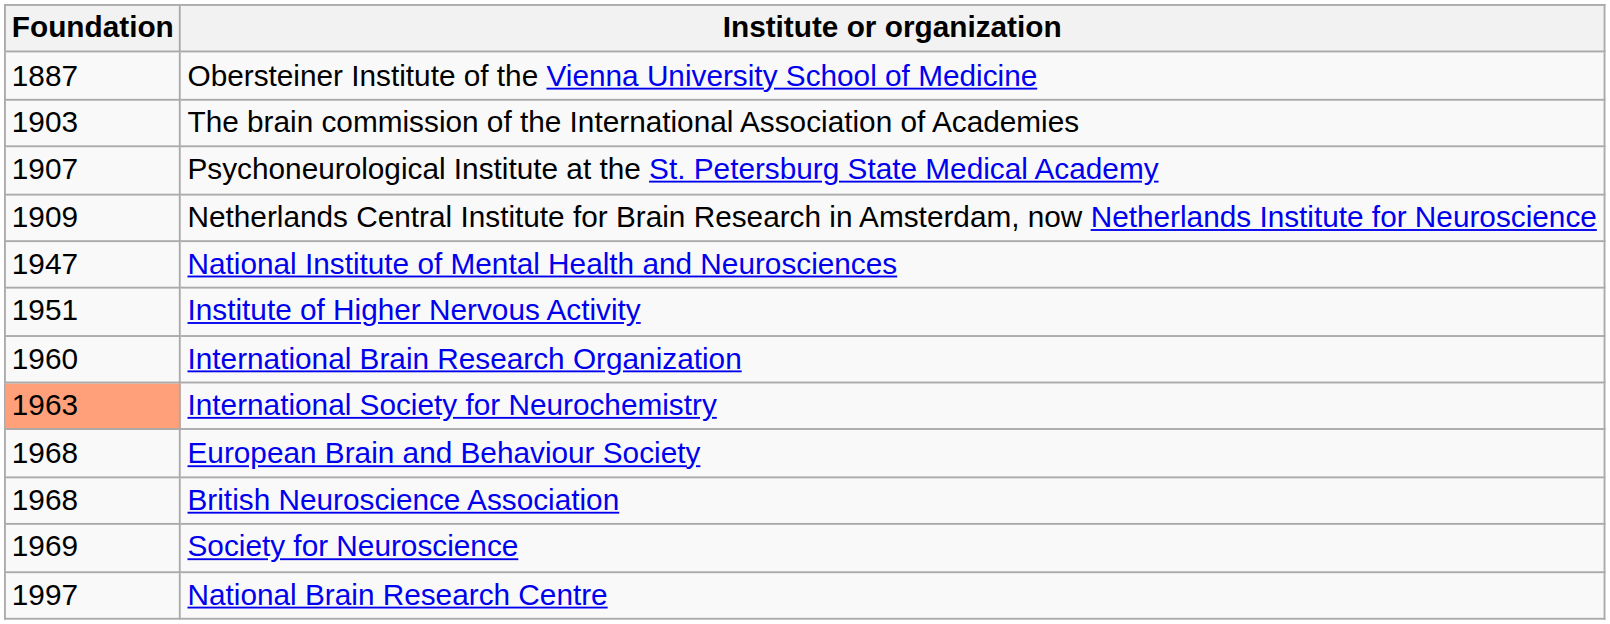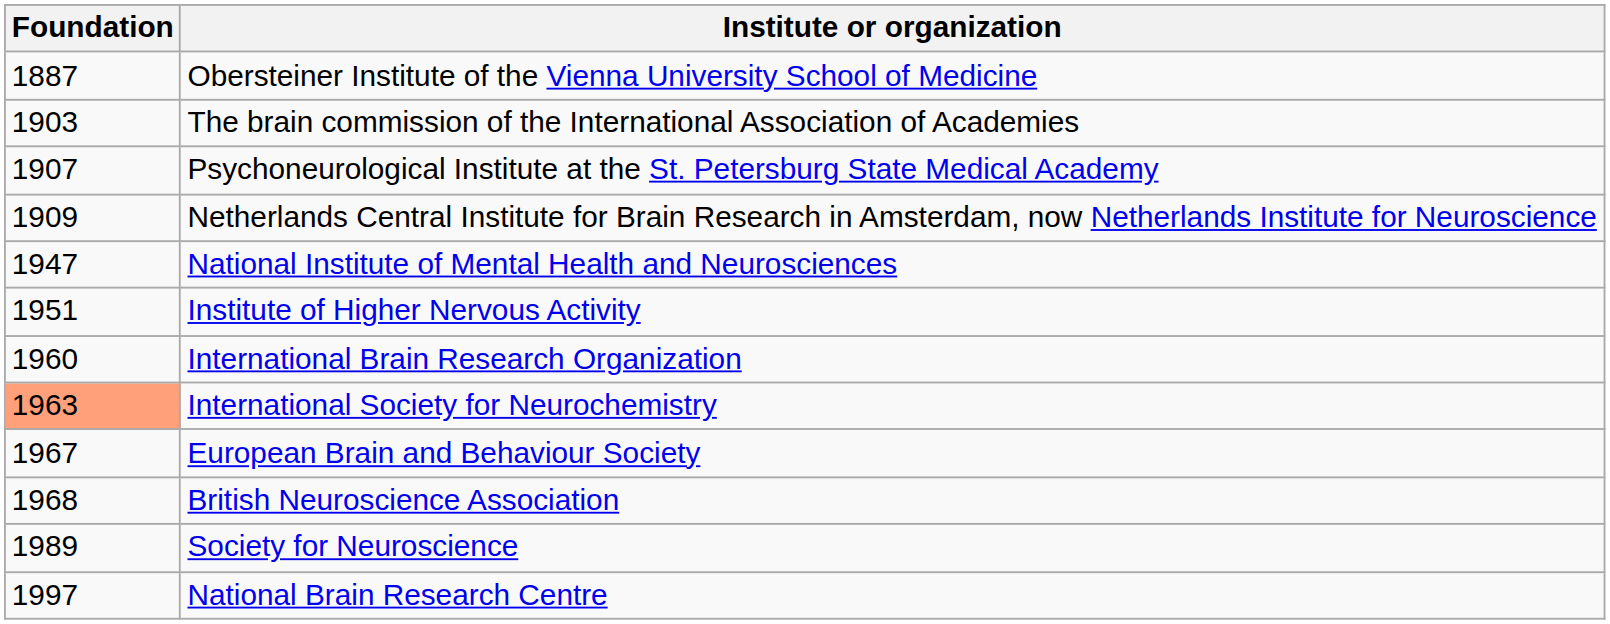 <table class="wikitable">
 <tr>
 <th>Foundation</th>
 <th>Institute or organization</th>
 </tr>
 <tr>
 <td>1887</td>
 <td>Obersteiner Institute of the <a href='#'>Vienna University School of Medicine</a></td>
 </tr>
 <tr>
 <td>1903</td>
 <td>The brain commission of the International Association of Academies</td>
 </tr>
 <tr>
 <td>1907</td>
 <td>Psychoneurological Institute at the <a href='#'>St. Petersburg State Medical Academy</a></td>
 </tr>
 <tr>
 <td>1909</td>
 <td>Netherlands Central Institute for Brain Research in Amsterdam, now <a href='#'>Netherlands Institute for Neuroscience</a></td>
 </tr>
 <tr>
 <td>1947</td>
 <td><a href='#'>National Institute of Mental Health and Neurosciences</a></td>
 </tr>
 <tr>
 <td>1951</td>
 <td><a href='#'>Institute of Higher Nervous Activity</a></td>
 </tr>
 <tr>
 <td>1960</td>
 <td><a href='#'>International Brain Research Organization</a></td>
 </tr>
 <tr>
 <td style="background: lightsalmon;">1963</td>
 <td><a href='#'>International Society for Neurochemistry</a></td>
 </tr>
 <tr>
-<td>1968</td>
+<td>1967</td>
 <td><a href='#'>European Brain and Behaviour Society</a></td>
 </tr>
 <tr>
 <td>1968</td>
 <td><a href='#'>British Neuroscience Association</a></td>
 </tr>
 <tr>
-<td>1969</td>
+<td>1989</td>
 <td><a href='#'>Society for Neuroscience</a></td>
 </tr>
 <tr>
 <td>1997</td>
 <td><a href='#'>National Brain Research Centre</a></td>
 </tr>
 </table>
